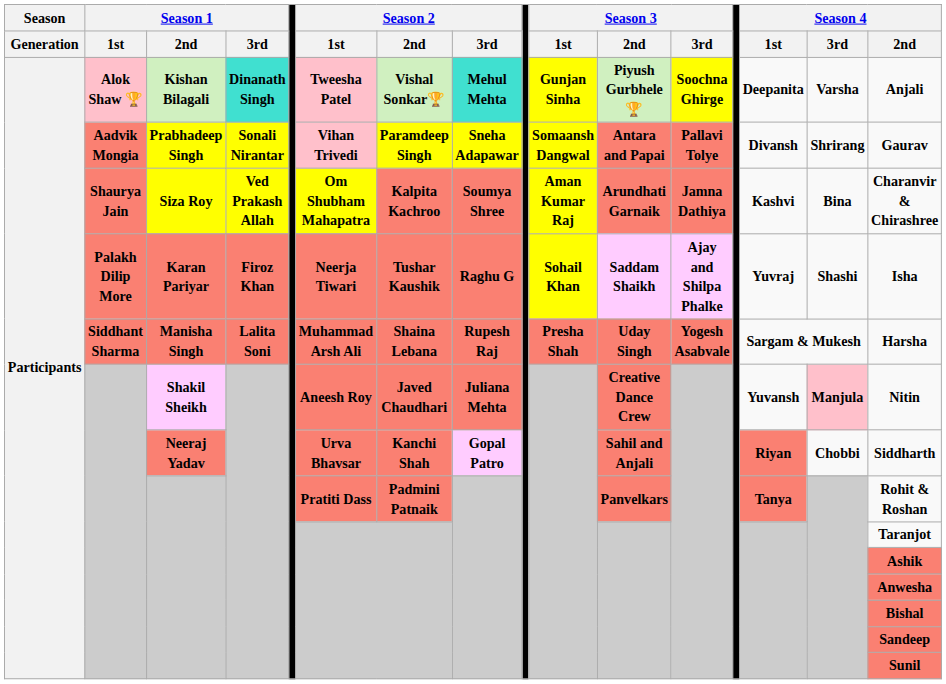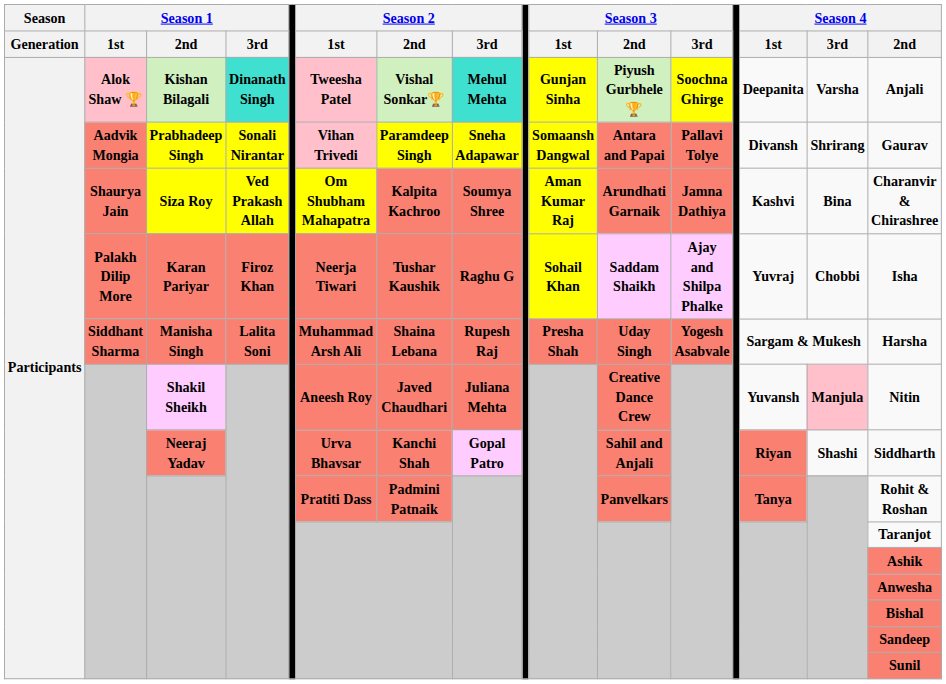 <table class="wikitable" style="text-align:center; font-size:90%; line-height:20px;">
 <tr>
 <th><strong>Season</strong></th>
 <th colspan="3"><a href='#'><strong>Season 1</strong></a></th>
 <td rowspan="16" bgcolor="black"></td>
 <th colspan="3"><a href='#'><strong>Season 2</strong></a></th>
 <td rowspan="16" bgcolor="black"></td>
 <th colspan="3"><a href='#'><strong>Season 3</strong></a></th>
 <td rowspan="16" bgcolor="black"></td>
 <th colspan="3"><a href='#'>Season 4</a></th>
 </tr>
 <tr>
 <th><strong>Generation</strong></th>
 <th><strong>1st</strong></th>
 <th><strong>2nd</strong></th>
 <th><strong>3rd</strong></th>
 <th><strong>1st</strong></th>
 <th><strong>2nd</strong></th>
 <th><strong>3rd</strong></th>
 <th><strong>1st</strong></th>
 <th><strong>2nd</strong></th>
 <th><strong>3rd</strong></th>
 <th>1st</th>
 <th>3rd</th>
 <th>2nd</th>
 </tr>
 <tr>
 <th rowspan="17"><strong>Participants</strong></th>
 <td style="background:pink"><strong>Alok Shaw</strong> 🏆</td>
 <td style="background:#d0f0c0" ;><strong>Kishan Bilagali</strong></td>
 <td style="background: turquoise"><strong>Dinanath Singh</strong></td>
 <td style="background:pink"><strong>Tweesha Patel</strong></td>
 <td style="background:#d0f0c0"><strong>Vishal Sonkar🏆</strong></td>
 <td style="background:turquoise"><strong>Mehul Mehta</strong></td>
 <td bgcolor="Yellow"><strong>Gunjan Sinha</strong></td>
 <td style="background:#d0f0c0"><strong>Piyush Gurbhele</strong>🏆</td>
 <td bgcolor="Yellow"><strong>Soochna Ghirge</strong></td>
 <td><strong>Deepanita</strong></td>
 <td><strong>Varsha</strong></td>
 <td><strong>Anjali</strong></td>
 </tr>
 <tr>
 <td bgcolor="salmon"><strong>Aadvik Mongia</strong></td>
 <td bgcolor="Yellow"><strong>Prabhadeep Singh</strong></td>
 <td bgcolor="Yellow"><strong>Sonali Nirantar</strong></td>
 <td style="background:pink"><strong>Vihan Trivedi</strong></td>
 <td bgcolor="Yellow"><strong>Paramdeep Singh</strong></td>
 <td bgcolor="Yellow"><strong>Sneha Adapawar</strong></td>
 <td bgcolor="Yellow"><strong>Somaansh Dangwal</strong> </td>
 <td bgcolor="salmon"><strong>Antara and Papai</strong> </td>
 <td bgcolor="salmon"><strong>Pallavi Tolye</strong></td>
 <td><strong>Divansh</strong></td>
 <td><strong>Shrirang</strong></td>
 <td><strong>Gaurav</strong></td>
 </tr>
 <tr>
 <td bgcolor="salmon"><strong>Shaurya Jain</strong></td>
 <td bgcolor="Yellow"><strong>Siza Roy</strong></td>
 <td bgcolor="Yellow"><strong>Ved Prakash Allah</strong></td>
 <td bgcolor="Yellow"><strong>Om Shubham Mahapatra</strong></td>
 <td bgcolor="salmon"><strong>Kalpita Kachroo</strong></td>
 <td bgcolor="salmon"><strong>Soumya Shree</strong></td>
 <td bgcolor="Yellow"><strong>Aman Kumar Raj</strong></td>
 <td bgcolor="salmon"><strong>Arundhati Garnaik</strong></td>
 <td bgcolor="salmon"><strong>Jamna Dathiya</strong></td>
 <td><strong>Kashvi</strong></td>
 <td><strong>Bina</strong></td>
 <td><strong>Charanvir & Chirashree</strong> </td>
 </tr>
 <tr>
 <td bgcolor="salmon"><strong>Palakh Dilip More</strong></td>
 <td bgcolor="salmon"><strong>Karan Pariyar</strong></td>
 <td bgcolor="salmon"><strong>Firoz Khan</strong></td>
 <td bgcolor="salmon"><strong>Neerja Tiwari</strong></td>
 <td bgcolor="salmon"><strong>Tushar Kaushik</strong></td>
 <td bgcolor="salmon"><strong>Raghu G</strong></td>
 <td bgcolor="Yellow"><strong>Sohail Khan</strong></td>
 <td bgcolor="#fcf"><strong>Saddam Shaikh</strong> </td>
 <td bgcolor="#fcf"><strong>Ajay and Shilpa Phalke</strong></td>
 <td><strong>Yuvraj</strong></td>
-<td><strong>Shashi</strong></td>
+<td><strong>Chobbi</strong> </td>
 <td><strong>Isha</strong></td>
 </tr>
 <tr>
 <td bgcolor="salmon"><strong>Siddhant Sharma</strong></td>
 <td bgcolor="salmon"><strong>Manisha Singh</strong></td>
 <td bgcolor="salmon"><strong>Lalita Soni</strong></td>
 <td bgcolor="salmon"><strong>Muhammad Arsh Ali</strong></td>
 <td bgcolor="salmon"><strong>Shaina Lebana</strong></td>
 <td bgcolor="salmon"><strong>Rupesh Raj</strong></td>
 <td bgcolor="salmon"><strong>Presha Shah</strong></td>
 <td bgcolor="salmon"><strong>Uday Singh</strong></td>
 <td bgcolor="salmon"><strong>Yogesh Asabvale</strong></td>
 <td colspan="2"><strong>Sargam & Mukesh</strong></td>
 <td><strong>Harsha</strong></td>
 </tr>
 <tr>
 <td rowspan="9" bgcolor="#ccc"></td>
 <td bgcolor="#fcf"><strong>Shakil Sheikh</strong></td>
 <td rowspan="9" bgcolor="#ccc"></td>
 <td bgcolor="salmon"><strong>Aneesh Roy</strong></td>
 <td bgcolor="salmon"><strong>Javed Chaudhari</strong></td>
 <td bgcolor="salmon"><strong>Juliana Mehta</strong></td>
 <td rowspan="9" bgcolor="#ccc"></td>
 <td bgcolor="salmon"><strong>Creative Dance Crew</strong> </td>
 <td rowspan="9" bgcolor="#ccc"></td>
 <td><strong>Yuvansh</strong></td>
 <td style="background: pink;"><strong>Manjula</strong></td>
 <td><strong>Nitin</strong></td>
 </tr>
 <tr>
 <td bgcolor="salmon"><strong>Neeraj Yadav</strong></td>
 <td bgcolor="salmon"><strong>Urva Bhavsar</strong></td>
 <td bgcolor="salmon"><strong>Kanchi Shah</strong></td>
 <td bgcolor="#fcf"><strong>Gopal Patro</strong></td>
 <td bgcolor="salmon"><strong>Sahil and Anjali</strong></td>
 <td bgcolor="salmon"><strong>Riyan</strong></td>
-<td><strong>Chobbi</strong> </td>
+<td><strong>Shashi</strong></td>
 <td><strong>Siddharth</strong></td>
 </tr>
 <tr>
 <td rowspan="7" bgcolor="#ccc"></td>
 <td bgcolor="salmon"><strong>Pratiti Dass</strong></td>
 <td bgcolor="salmon"><strong>Padmini Patnaik</strong></td>
 <td rowspan="7" bgcolor="#ccc"></td>
 <td bgcolor="salmon"><strong>Panvelkars</strong></td>
 <td bgcolor="salmon"><strong>Tanya</strong></td>
 <td rowspan="7" bgcolor=#ccc></td>
 <td><strong>Rohit & Roshan</strong></td>
 </tr>
 <tr>
 <td colspan="2" rowspan="6" bgcolor=#ccc></td>
 <td rowspan="6" bgcolor=#ccc></td>
 <td rowspan="6" bgcolor=#ccc></td>
 <td><strong>Taranjot</strong></td>
 </tr>
 <tr>
 <td bgcolor="salmon"><strong>Ashik</strong></td>
 </tr>
 <tr>
 <td bgcolor="salmon"><strong>Anwesha</strong></td>
 </tr>
 <tr>
 <td bgcolor="salmon"><strong>Bishal</strong></td>
 </tr>
 <tr>
 <td bgcolor="salmon"><strong>Sandeep</strong></td>
 </tr>
 <tr>
 <td bgcolor="salmon"><strong>Sunil</strong></td>
 </tr>
 </table>
